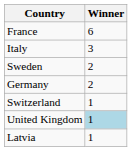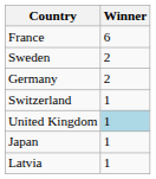 <table class="wikitable">
 <tr>
 <th>Country</th>
 <th>Winner</th>
 </tr>
 <tr>
 <td>France</td>
 <td>6</td>
-</tr>
-<tr>
-<td>Italy</td>
-<td>3</td>
 </tr>
 <tr>
 <td>Sweden</td>
 <td>2</td>
 </tr>
 <tr>
 <td>Germany</td>
 <td>2</td>
 </tr>
 <tr>
 <td>Switzerland</td>
 <td>1</td>
 </tr>
 <tr>
 <td>United Kingdom</td>
 <td style="background: lightblue;">1</td>
 </tr>
 <tr>
+<td>Japan</td>
+<td>1</td>
+</tr>
+<tr>
 <td>Latvia</td>
 <td>1</td>
 </tr>
 </table>
